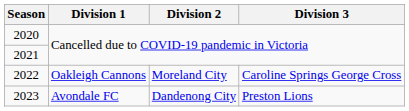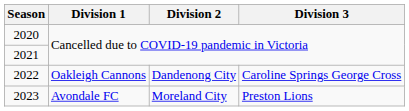 <table class="wikitable">
 <tr>
 <th>Season</th>
 <th>Division 1</th>
 <th>Division 2</th>
 <th>Division 3</th>
 </tr>
 <tr>
 <td align="center">2020</td>
 <td colspan="3" rowspan="2">Cancelled due to <a href='#'>COVID-19 pandemic in Victoria</a></td>
 </tr>
 <tr>
 <td align="center">2021</td>
 </tr>
 <tr>
 <td align="center">2022</td>
 <td><a href='#'>Oakleigh Cannons</a></td>
-<td><a href='#'>Moreland City</a></td>
+<td><a href='#'>Dandenong City</a></td>
 <td><a href='#'>Caroline Springs George Cross</a></td>
 </tr>
 <tr>
 <td align="center">2023</td>
 <td><a href='#'>Avondale FC</a></td>
-<td><a href='#'>Dandenong City</a></td>
+<td><a href='#'>Moreland City</a></td>
 <td><a href='#'>Preston Lions</a></td>
 </tr>
 </table>
